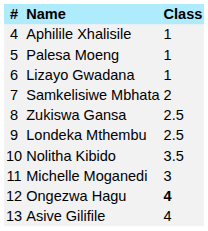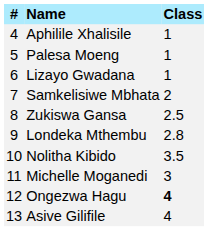 <table border=0 cellpadding=2 cellspacing=0  |- bgcolor=#F2F2F2 style="text-align:center; font-size:90%;">
 <tr bgcolor=#ADEBFD>
 <th>#</th>
 <th align=left>Name</th>
 <th align=left>Class</th>
 </tr>
 <tr>
 <td>4</td>
 <td align=left>Aphilile Xhalisile</td>
 <td align=left>1</td>
 </tr>
 <tr>
 <td>5</td>
 <td align=left>Palesa Moeng</td>
 <td align=left>1</td>
 </tr>
 <tr>
 <td>6</td>
 <td align=left>Lizayo Gwadana</td>
 <td align=left>1</td>
 </tr>
 <tr>
 <td>7</td>
 <td align=left>Samkelisiwe Mbhata</td>
 <td align=left>2</td>
 </tr>
 <tr>
 <td>8</td>
 <td align=left>Zukiswa Gansa</td>
 <td align=left>2.5</td>
 </tr>
 <tr>
 <td>9</td>
 <td align=left>Londeka Mthembu</td>
-<td align=left>2.5</td>
+<td align=left>2.8</td>
 </tr>
 <tr>
 <td>10</td>
 <td align=left>Nolitha Kibido</td>
 <td align=left>3.5</td>
 </tr>
 <tr>
 <td>11</td>
 <td align=left>Michelle Moganedi</td>
 <td align=left>3</td>
 </tr>
 <tr>
 <td>12</td>
 <td align=left>Ongezwa Hagu</td>
 <td align=left><strong>4</strong></td>
 </tr>
 <tr>
 <td>13</td>
 <td align=left>Asive Gilifile</td>
 <td align=left>4</td>
 </tr>
 </table>
